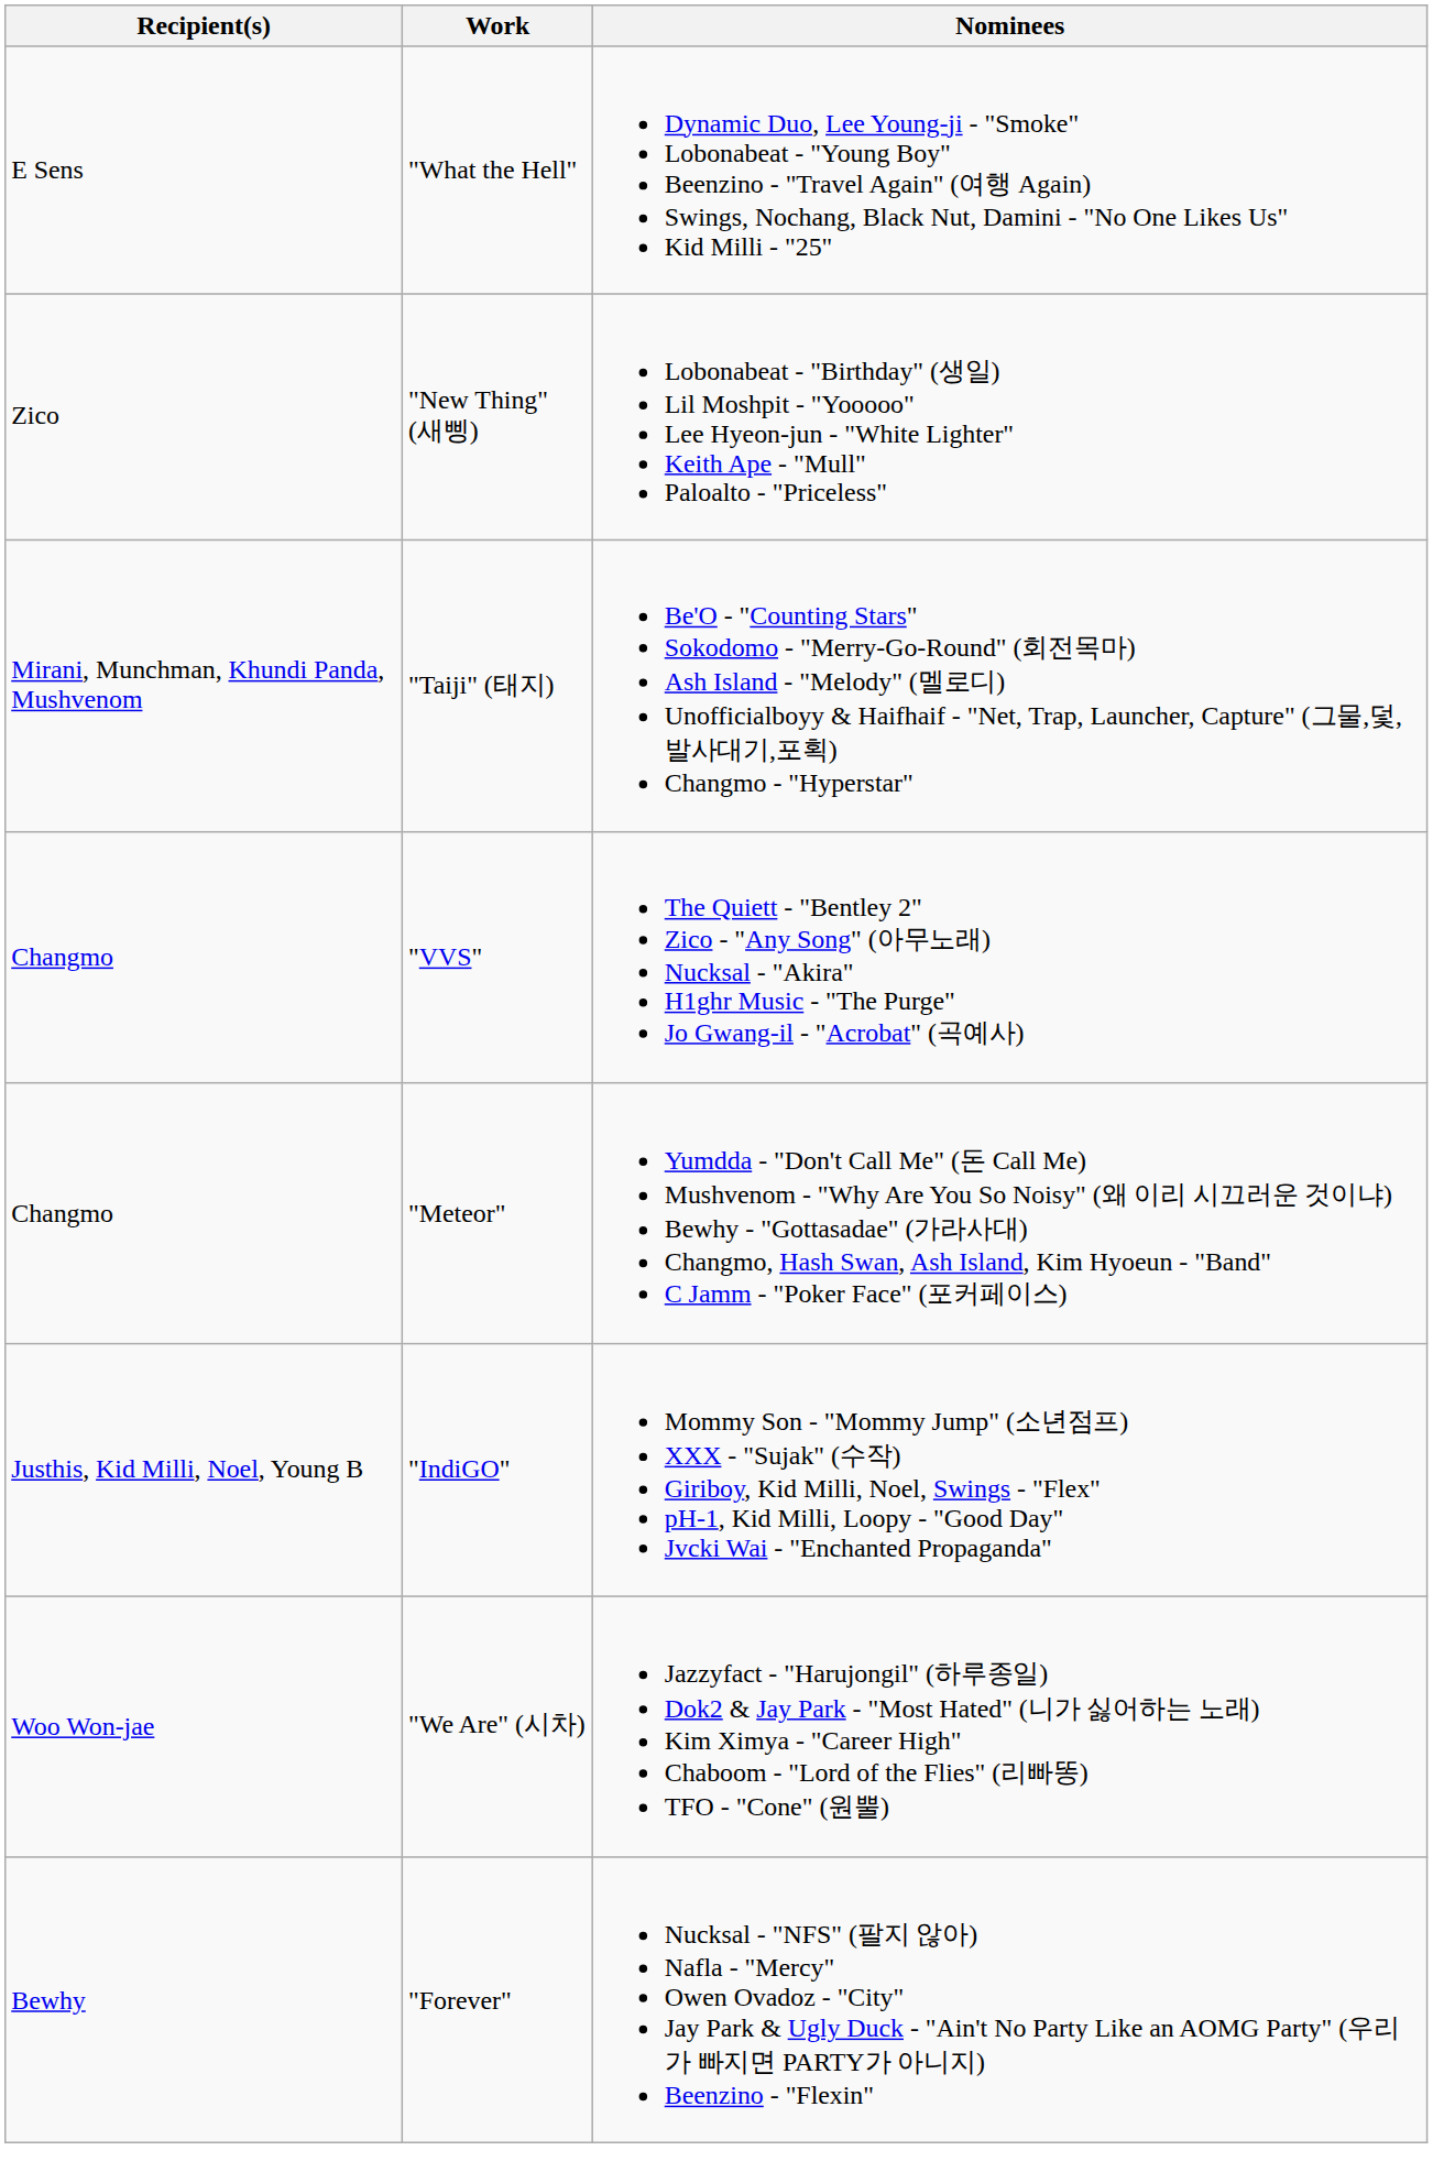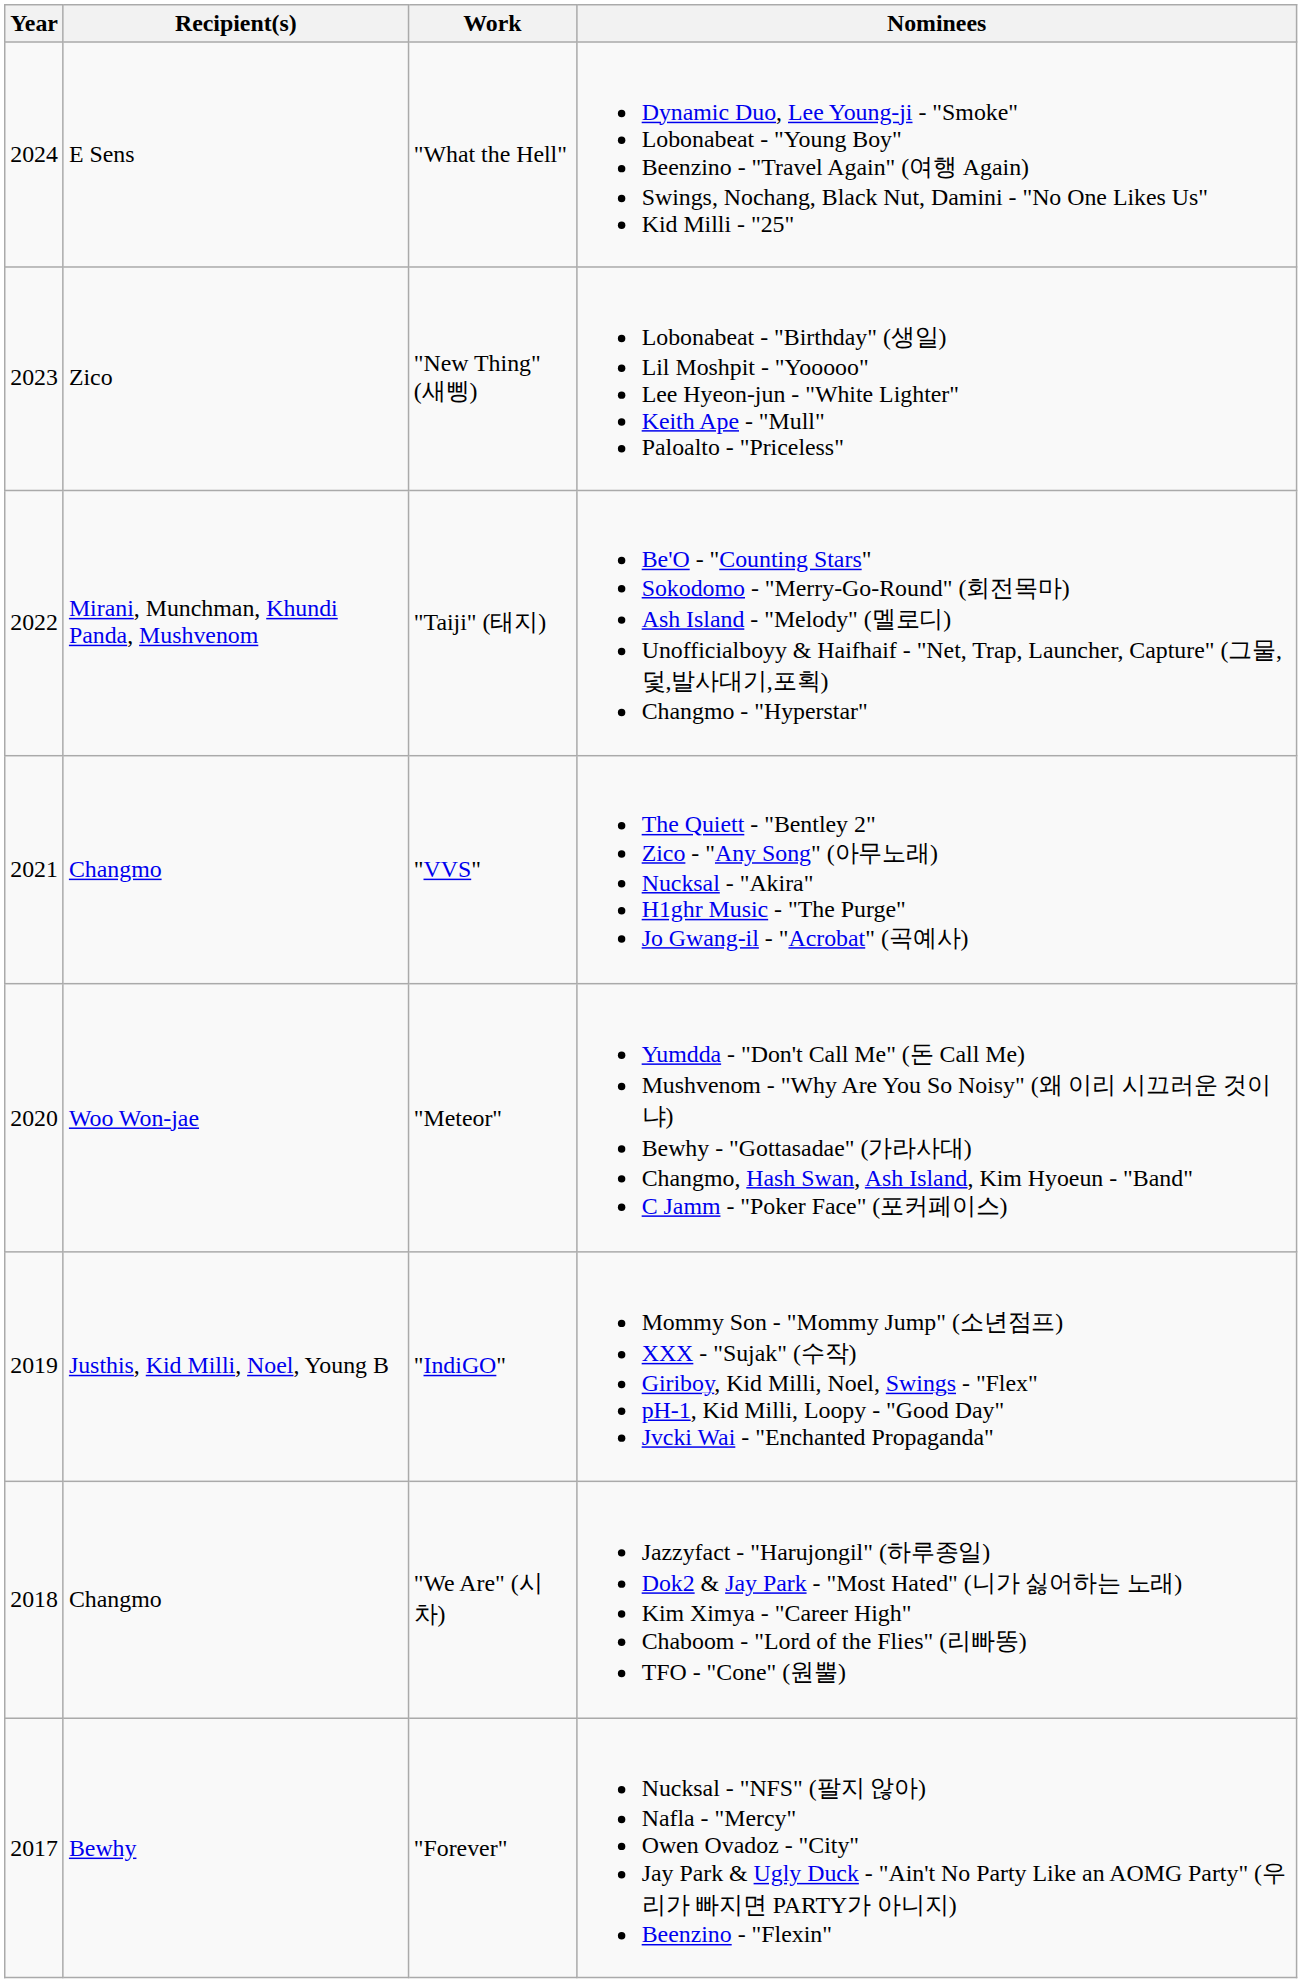 <table class="wikitable">
 <tr>
+<th>Year</th>
 <th>Recipient(s)</th>
 <th>Work</th>
 <th>Nominees</th>
 </tr>
 <tr>
+<td>2024</td>
 <td>E Sens</td>
 <td>"What the Hell"</td>
 <td><br><ul><li><a href='#'>Dynamic Duo</a>, <a href='#'>Lee Young-ji</a> - "Smoke"</li><li>Lobonabeat - "Young Boy"</li><li>Beenzino - "Travel Again" (여행 Again)</li><li>Swings, Nochang, Black Nut, Damini - "No One Likes Us"</li><li>Kid Milli - "25"</li></ul></td>
 </tr>
 <tr>
+<td>2023</td>
 <td>Zico</td>
 <td>"New Thing" (새삥)</td>
 <td><br><ul><li>Lobonabeat - "Birthday" (생일)</li><li>Lil Moshpit - "Yooooo"</li><li>Lee Hyeon-jun - "White Lighter"</li><li><a href='#'>Keith Ape</a> - "Mull"</li><li>Paloalto - "Priceless"</li></ul></td>
 </tr>
 <tr>
+<td>2022</td>
 <td><a href='#'>Mirani</a>, Munchman, <a href='#'>Khundi Panda</a>, <a href='#'>Mushvenom</a></td>
 <td>"Taiji" (태지)</td>
 <td><br><ul><li><a href='#'>Be'O</a> - "<a href='#'>Counting Stars</a>"</li><li><a href='#'>Sokodomo</a> - "Merry-Go-Round" (회전목마)</li><li><a href='#'>Ash Island</a> - "Melody" (멜로디)</li><li>Unofficialboyy & Haifhaif - "Net, Trap, Launcher, Capture" (그물,덫,발사대기,포획)</li><li>Changmo - "Hyperstar"</li></ul></td>
 </tr>
 <tr>
+<td>2021</td>
 <td><a href='#'>Changmo</a></td>
 <td>"<a href='#'>VVS</a>"</td>
 <td><br><ul><li><a href='#'>The Quiett</a> - "Bentley 2"</li><li><a href='#'>Zico</a> - "<a href='#'>Any Song</a>" (아무노래)</li><li><a href='#'>Nucksal</a> - "Akira"</li><li><a href='#'>H1ghr Music</a> - "The Purge"</li><li><a href='#'>Jo Gwang-il</a> - "<a href='#'>Acrobat</a>" (곡예사)</li></ul></td>
 </tr>
 <tr>
-<td>Changmo</td>
+<td>2020</td>
+<td><a href='#'>Woo Won-jae</a></td>
 <td>"Meteor"</td>
 <td><br><ul><li><a href='#'>Yumdda</a> - "Don't Call Me" (돈 Call Me)</li><li>Mushvenom - "Why Are You So Noisy" (왜 이리 시끄러운 것이냐)</li><li>Bewhy - "Gottasadae" (가라사대)</li><li>Changmo, <a href='#'>Hash Swan</a>, <a href='#'>Ash Island</a>, Kim Hyoeun - "Band"</li><li><a href='#'>C Jamm</a> - "Poker Face" (포커페이스)</li></ul></td>
 </tr>
 <tr>
+<td>2019</td>
 <td><a href='#'>Justhis</a>, <a href='#'>Kid Milli</a>, <a href='#'>Noel</a>, Young B</td>
 <td>"<a href='#'>IndiGO</a>"</td>
 <td><br><ul><li>Mommy Son - "Mommy Jump" (소년점프)</li><li><a href='#'>XXX</a> - "Sujak" (수작)</li><li><a href='#'>Giriboy</a>, Kid Milli, Noel, <a href='#'>Swings</a> - "Flex"</li><li><a href='#'>pH-1</a>, Kid Milli, Loopy - "Good Day"</li><li><a href='#'>Jvcki Wai</a> - "Enchanted Propaganda"</li></ul></td>
 </tr>
 <tr>
-<td><a href='#'>Woo Won-jae</a></td>
+<td>2018</td>
+<td>Changmo</td>
 <td>"We Are" (시차)</td>
 <td><br><ul><li>Jazzyfact - "Harujongil" (하루종일)</li><li><a href='#'>Dok2</a> & <a href='#'>Jay Park</a> - "Most Hated" (니가 싫어하는 노래)</li><li>Kim Ximya - "Career High"</li><li>Chaboom - "Lord of the Flies" (리빠똥)</li><li>TFO - "Cone" (원뿔)</li></ul></td>
 </tr>
 <tr>
+<td>2017</td>
 <td><a href='#'>Bewhy</a></td>
 <td>"Forever"</td>
 <td><br><ul><li>Nucksal - "NFS" (팔지 않아)</li><li>Nafla - "Mercy"</li><li>Owen Ovadoz - "City"</li><li>Jay Park & <a href='#'>Ugly Duck</a> - "Ain't No Party Like an AOMG Party" (우리가 빠지면 PARTY가 아니지)</li><li><a href='#'>Beenzino</a> - "Flexin"</li></ul></td>
 </tr>
 </table>
